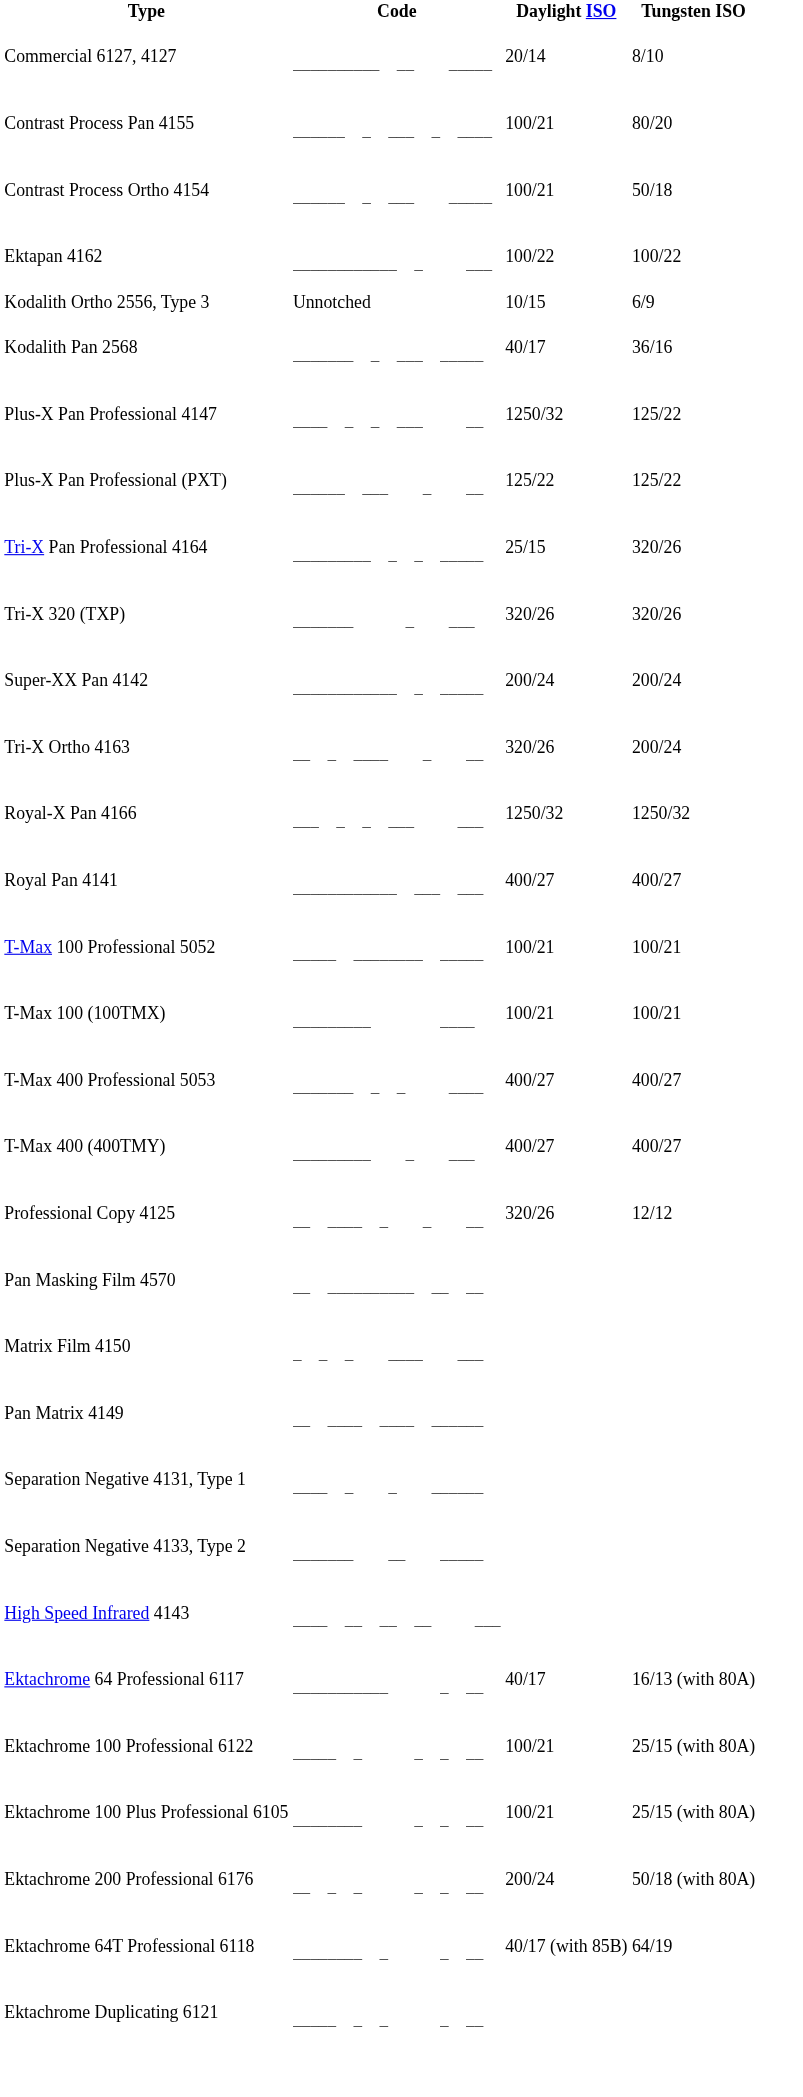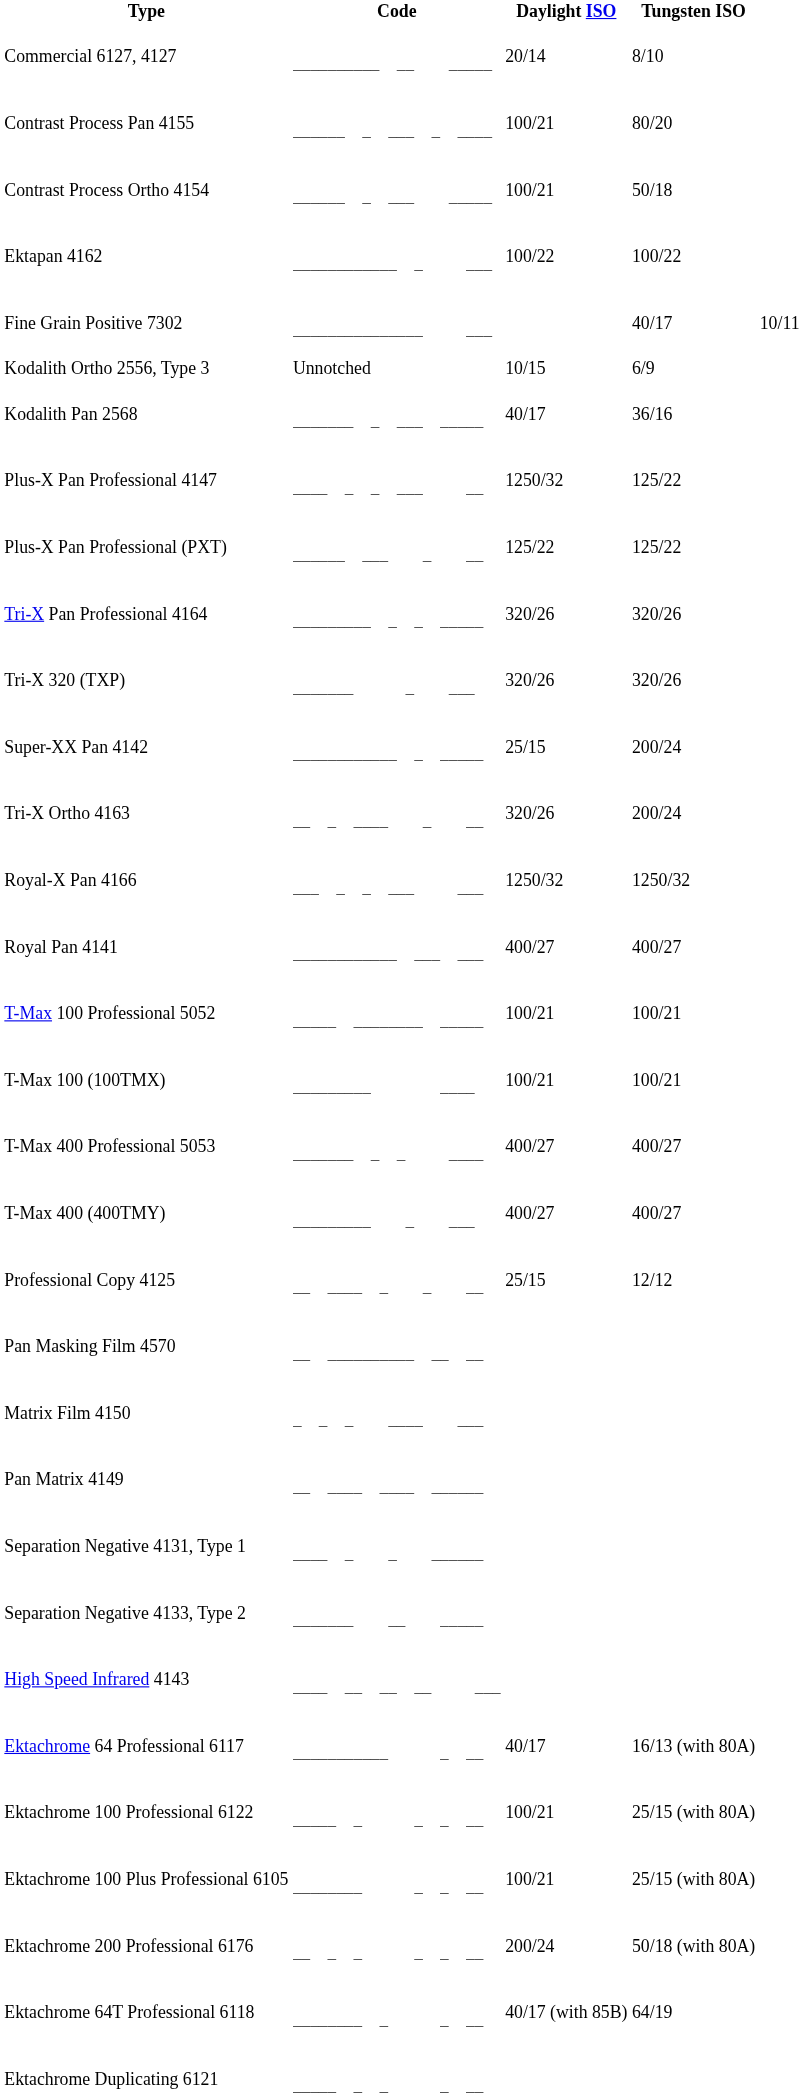 <table>
 <tr>
 <th>Type</th>
 <th>Code</th>
 <th>Daylight <a href='#'>ISO</a></th>
 <th>Tungsten ISO</th>
 </tr>
 <tr>
 <td>Commercial 6127, 4127</td>
 <td><pre><br>__________  __    _____</pre></td>
 <td>20/14</td>
 <td>8/10</td>
 </tr>
 <tr>
 <td>Contrast Process Pan 4155</td>
 <td><pre><br>______  _  ___  _  ____</pre></td>
 <td>100/21</td>
 <td>80/20</td>
 </tr>
 <tr>
 <td>Contrast Process Ortho 4154</td>
 <td><pre><br>______  _  ___    _____</pre></td>
 <td>100/21</td>
 <td>50/18</td>
 </tr>
 <tr>
 <td>Ektapan 4162</td>
 <td><pre><br>____________  _     ___</pre></td>
 <td>100/22</td>
 <td>100/22</td>
 </tr>
 <tr>
+<td>Fine Grain Positive 7302</td>
+<td><pre><br>_______________     ___</td>
+<td ___><br></pre></td>
+<td>40/17</td>
+<td>10/11</td>
+</tr>
+<tr>
 <td>Kodalith Ortho 2556, Type 3</td>
 <td>Unnotched</td>
 <td>10/15</td>
 <td>6/9</td>
 </tr>
 <tr>
 <td>Kodalith Pan 2568</td>
 <td><pre><br>_______  _  ___  _____</pre></td>
 <td>40/17</td>
 <td>36/16</td>
 </tr>
 <tr>
 <td>Plus-X Pan Professional 4147</td>
 <td><pre><br>____  _  _  ___     __</pre></td>
 <td>1250/32</td>
 <td>125/22</td>
 </tr>
 <tr>
 <td>Plus-X Pan Professional (PXT) </td>
 <td><pre><br>______  ___    _    __</pre></td>
 <td>125/22</td>
 <td>125/22</td>
 </tr>
 <tr>
 <td><a href='#'>Tri-X</a> Pan Professional 4164</td>
 <td><pre><br>_________  _  _  _____</pre></td>
-<td>25/15</td>
+<td>320/26</td>
 <td>320/26</td>
 </tr>
 <tr>
 <td>Tri-X 320 (TXP)</td>
 <td><pre><br>_______      _    ___</pre></td>
 <td>320/26</td>
 <td>320/26</td>
 </tr>
 <tr>
 <td>Super-XX Pan 4142</td>
 <td><pre><br>____________  _  _____</pre></td>
-<td>200/24</td>
+<td>25/15</td>
 <td>200/24</td>
 </tr>
 <tr>
 <td>Tri-X Ortho 4163</td>
 <td><pre><br>__  _  ____    _    __</pre></td>
 <td>320/26</td>
 <td>200/24</td>
 </tr>
 <tr>
 <td>Royal-X Pan 4166</td>
 <td><pre><br>___  _  _  ___     ___</pre></td>
 <td>1250/32</td>
 <td>1250/32</td>
 </tr>
 <tr>
 <td>Royal Pan 4141</td>
 <td><pre><br>____________  ___  ___</pre></td>
 <td>400/27</td>
 <td>400/27</td>
 </tr>
 <tr>
 <td><a href='#'>T-Max</a> 100 Professional 5052</td>
 <td><pre><br>_____  ________  _____</pre></td>
 <td>100/21</td>
 <td>100/21</td>
 </tr>
 <tr>
 <td>T-Max 100 (100TMX)</td>
 <td><pre><br>_________        ____</pre></td>
 <td>100/21</td>
 <td>100/21</td>
 </tr>
 <tr>
 <td>T-Max 400 Professional 5053</td>
 <td><pre><br>_______  _  _     ____</pre></td>
 <td>400/27</td>
 <td>400/27</td>
 </tr>
 <tr>
 <td>T-Max 400 (400TMY)</td>
 <td><pre><br>_________    _    ___</pre></td>
 <td>400/27</td>
 <td>400/27</td>
 </tr>
 <tr>
 <td>Professional Copy 4125</td>
 <td><pre><br>__  ____  _    _    __</pre></td>
-<td>320/26</td>
+<td>25/15</td>
 <td>12/12</td>
 </tr>
 <tr>
 <td>Pan Masking Film 4570</td>
 <td><pre><br>__  __________  __  __</pre></td>
 <td></td>
 <td></td>
 </tr>
 <tr>
 <td>Matrix Film 4150</td>
 <td><pre><br>_  _  _    ____    ___</pre></td>
 <td></td>
 <td></td>
 </tr>
 <tr>
 <td>Pan Matrix 4149</td>
 <td><pre><br>__  ____  ____  ______</pre></td>
 <td></td>
 <td></td>
 </tr>
 <tr>
 <td>Separation Negative 4131, Type 1</td>
 <td><pre><br>____  _    _    ______</pre></td>
 <td></td>
 <td></td>
 </tr>
 <tr>
 <td>Separation Negative 4133, Type 2</td>
 <td><pre><br>_______    __    _____</pre></td>
 <td></td>
 <td></td>
 </tr>
 <tr>
 <td><a href='#'>High Speed Infrared</a> 4143</td>
 <td><pre><br>____  __  __  __     ___</pre></td>
 <td></td>
 <td></td>
 </tr>
 <tr>
 <td><a href='#'>Ektachrome</a> 64 Professional 6117</td>
 <td><pre><br>___________      _  __</pre></td>
 <td>40/17</td>
 <td>16/13 (with 80A)</td>
 </tr>
 <tr>
 <td>Ektachrome 100 Professional 6122</td>
 <td><pre><br>_____  _      _  _  __</pre></td>
 <td>100/21</td>
 <td>25/15 (with 80A)</td>
 </tr>
 <tr>
 <td>Ektachrome 100 Plus Professional 6105</td>
 <td><pre><br>________      _  _  __</pre></td>
 <td>100/21</td>
 <td>25/15 (with 80A)</td>
 </tr>
 <tr>
 <td>Ektachrome 200 Professional 6176</td>
 <td><pre><br>__  _  _      _  _  __</pre></td>
 <td>200/24</td>
 <td>50/18 (with 80A)</td>
 </tr>
 <tr>
 <td>Ektachrome 64T Professional 6118</td>
 <td><pre><br>________  _      _  __</pre></td>
 <td>40/17 (with 85B)</td>
 <td>64/19</td>
 </tr>
 <tr>
 <td>Ektachrome Duplicating 6121</td>
 <td><pre><br>_____  _  _      _  __</pre></td>
 <td></td>
 <td></td>
 </tr>
 </table>
